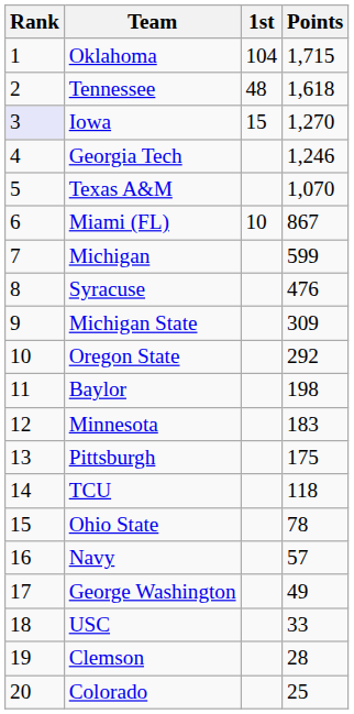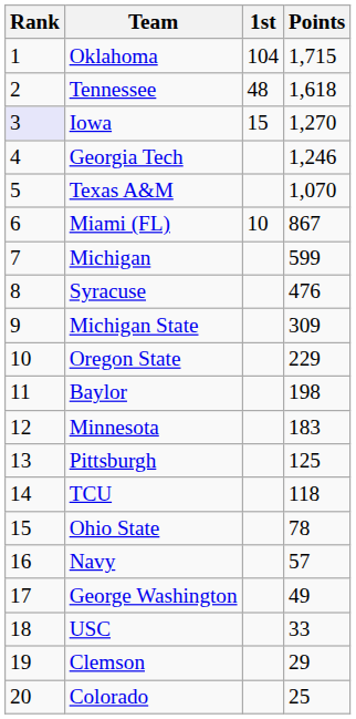 <table class="wikitable">
 <tr>
 <th>Rank</th>
 <th>Team</th>
 <th>1st</th>
 <th>Points</th>
 </tr>
 <tr>
 <td>1</td>
 <td><a href='#'>Oklahoma</a></td>
 <td>104</td>
 <td>1,715</td>
 </tr>
 <tr>
 <td>2</td>
 <td><a href='#'>Tennessee</a></td>
 <td>48</td>
 <td>1,618</td>
 </tr>
 <tr>
 <td style="background: lavender;">3</td>
 <td><a href='#'>Iowa</a></td>
 <td>15</td>
 <td>1,270</td>
 </tr>
 <tr>
 <td>4</td>
 <td><a href='#'>Georgia Tech</a></td>
 <td></td>
 <td>1,246</td>
 </tr>
 <tr>
 <td>5</td>
 <td><a href='#'>Texas A&M</a></td>
 <td></td>
 <td>1,070</td>
 </tr>
 <tr>
 <td>6</td>
 <td><a href='#'>Miami (FL)</a></td>
 <td>10</td>
 <td>867</td>
 </tr>
 <tr>
 <td>7</td>
 <td><a href='#'>Michigan</a></td>
 <td></td>
 <td>599</td>
 </tr>
 <tr>
 <td>8</td>
 <td><a href='#'>Syracuse</a></td>
 <td></td>
 <td>476</td>
 </tr>
 <tr>
 <td>9</td>
 <td><a href='#'>Michigan State</a></td>
 <td></td>
 <td>309</td>
 </tr>
 <tr>
 <td>10</td>
 <td><a href='#'>Oregon State</a></td>
 <td></td>
-<td>292</td>
+<td>229</td>
 </tr>
 <tr>
 <td>11</td>
 <td><a href='#'>Baylor</a></td>
 <td></td>
 <td>198</td>
 </tr>
 <tr>
 <td>12</td>
 <td><a href='#'>Minnesota</a></td>
 <td></td>
 <td>183</td>
 </tr>
 <tr>
 <td>13</td>
 <td><a href='#'>Pittsburgh</a></td>
 <td></td>
-<td>175</td>
+<td>125</td>
 </tr>
 <tr>
 <td>14</td>
 <td><a href='#'>TCU</a></td>
 <td></td>
 <td>118</td>
 </tr>
 <tr>
 <td>15</td>
 <td><a href='#'>Ohio State</a></td>
 <td></td>
 <td>78</td>
 </tr>
 <tr>
 <td>16</td>
 <td><a href='#'>Navy</a></td>
 <td></td>
 <td>57</td>
 </tr>
 <tr>
 <td>17</td>
 <td><a href='#'>George Washington</a></td>
 <td></td>
 <td>49</td>
 </tr>
 <tr>
 <td>18</td>
 <td><a href='#'>USC</a></td>
 <td></td>
 <td>33</td>
 </tr>
 <tr>
 <td>19</td>
 <td><a href='#'>Clemson</a></td>
 <td></td>
-<td>28</td>
+<td>29</td>
 </tr>
 <tr>
 <td>20</td>
 <td><a href='#'>Colorado</a></td>
 <td></td>
 <td>25</td>
 </tr>
 </table>
